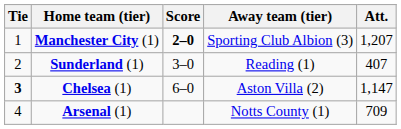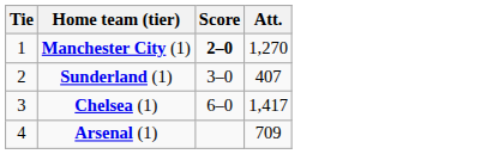 <table class="wikitable" style="text-align:center; font-size:85%">
 <tr>
 <th>Tie</th>
 <th>Home team (tier)</th>
 <th>Score</th>
-<th>Away team (tier)</th>
 <th>Att.</th>
 </tr>
 <tr>
 <td>1</td>
 <td><strong><a href='#'>Manchester City</a></strong> (1)</td>
 <td><strong>2–0</strong></td>
-<td><a href='#'>Sporting Club Albion</a> (3)</td>
-<td>1,207</td>
+<td>1,270</td>
 </tr>
 <tr>
 <td>2</td>
 <td><strong><a href='#'>Sunderland</a></strong> (1)</td>
 <td>3–0</td>
-<td><a href='#'>Reading</a> (1)</td>
 <td>407</td>
 </tr>
 <tr>
-<td><strong>3</strong></td>
+<td>3</td>
 <td><strong><a href='#'>Chelsea</a></strong> (1)</td>
 <td>6–0</td>
-<td><a href='#'>Aston Villa</a> (2)</td>
-<td>1,147</td>
+<td>1,417</td>
 </tr>
 <tr>
 <td>4</td>
 <td><strong><a href='#'>Arsenal</a></strong> (1)</td>
 <td></td>
-<td><a href='#'>Notts County</a> (1)</td>
 <td>709</td>
 </tr>
 </table>
